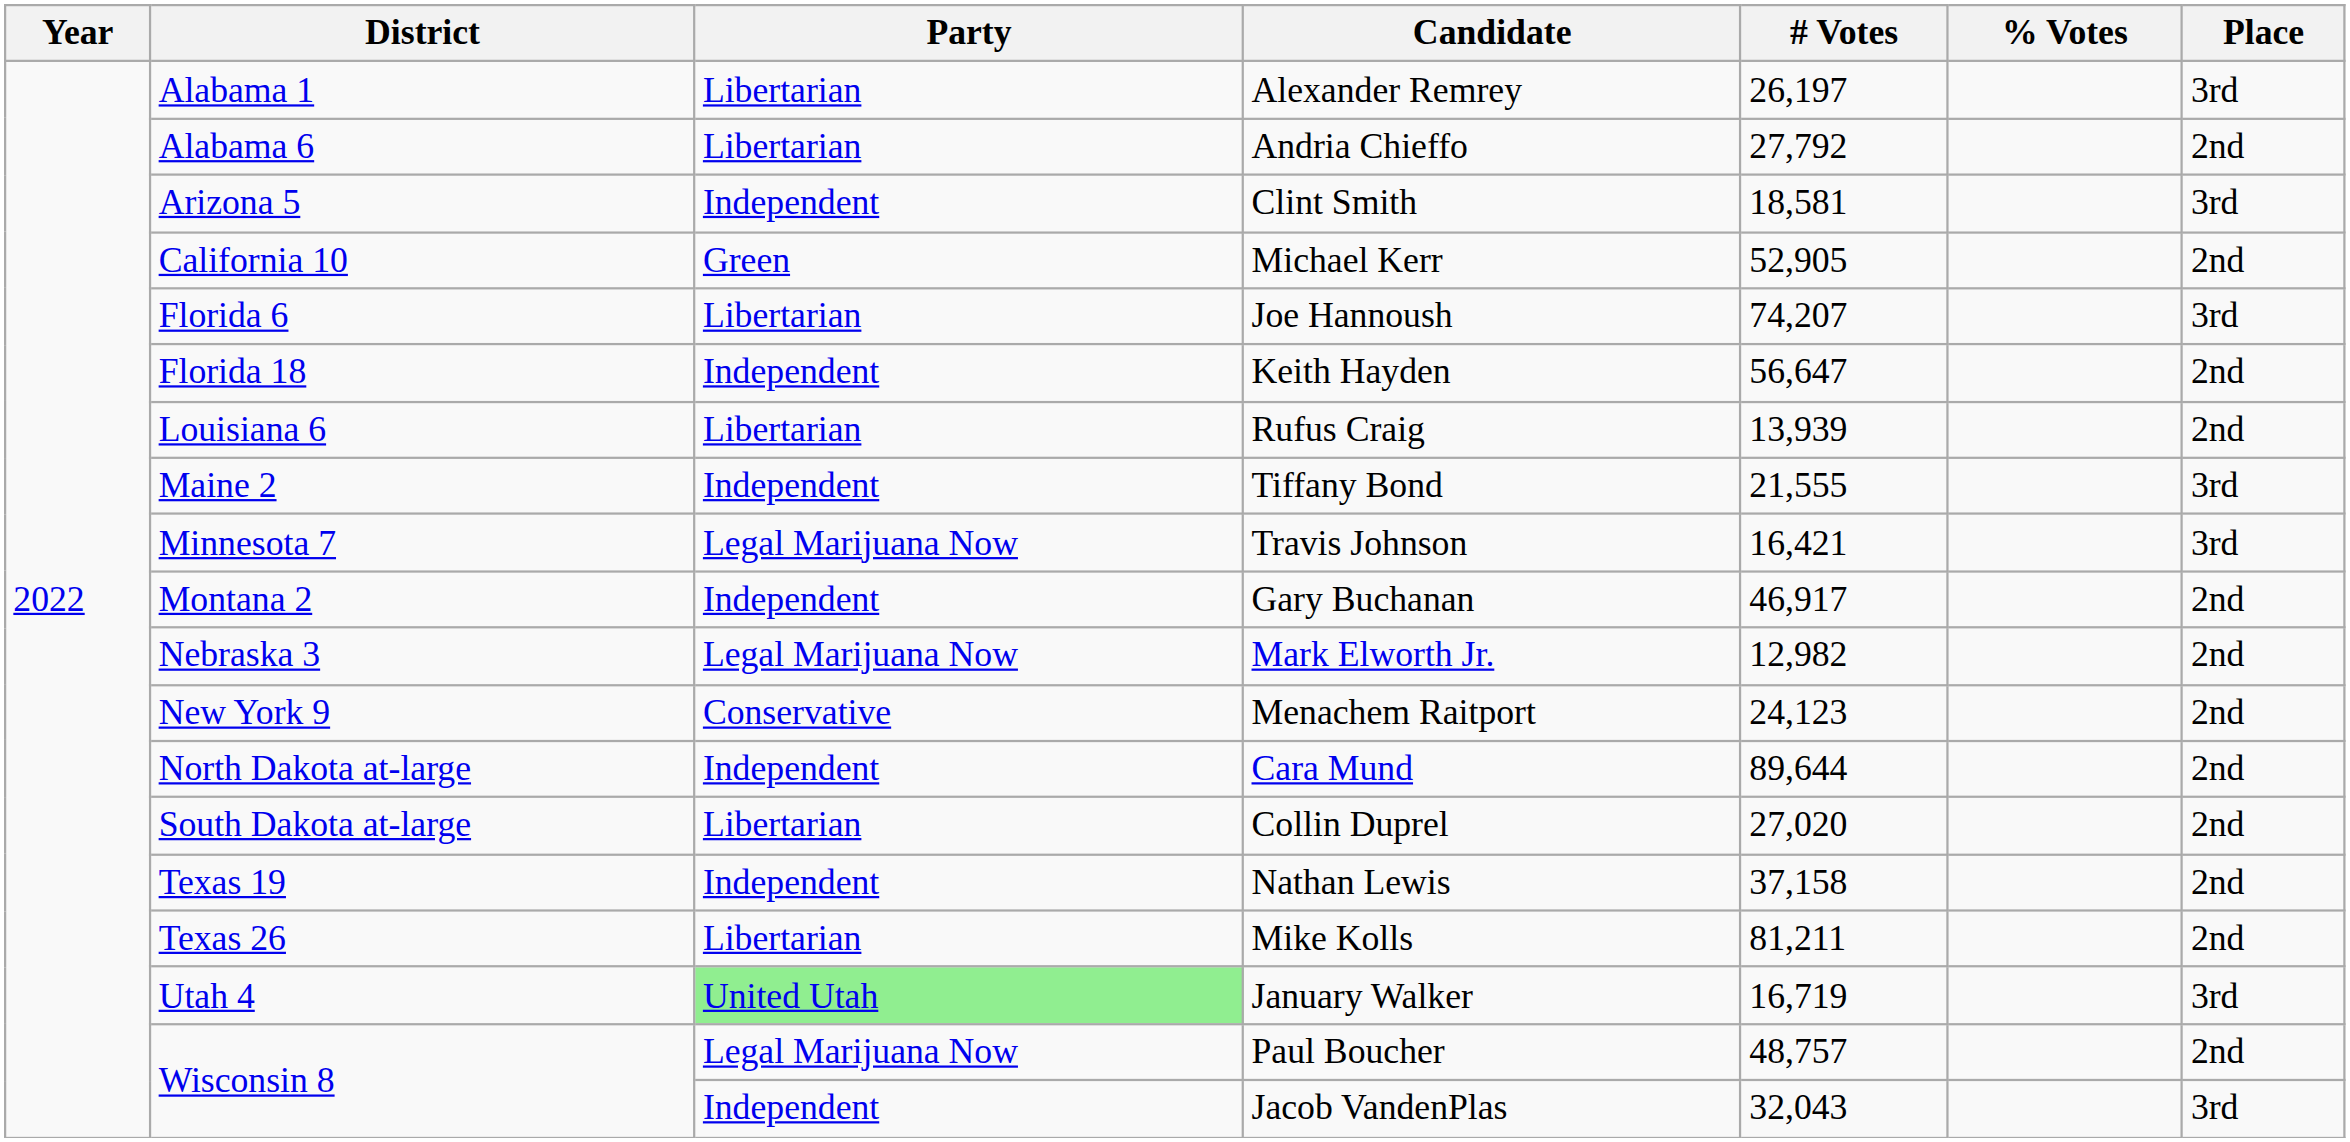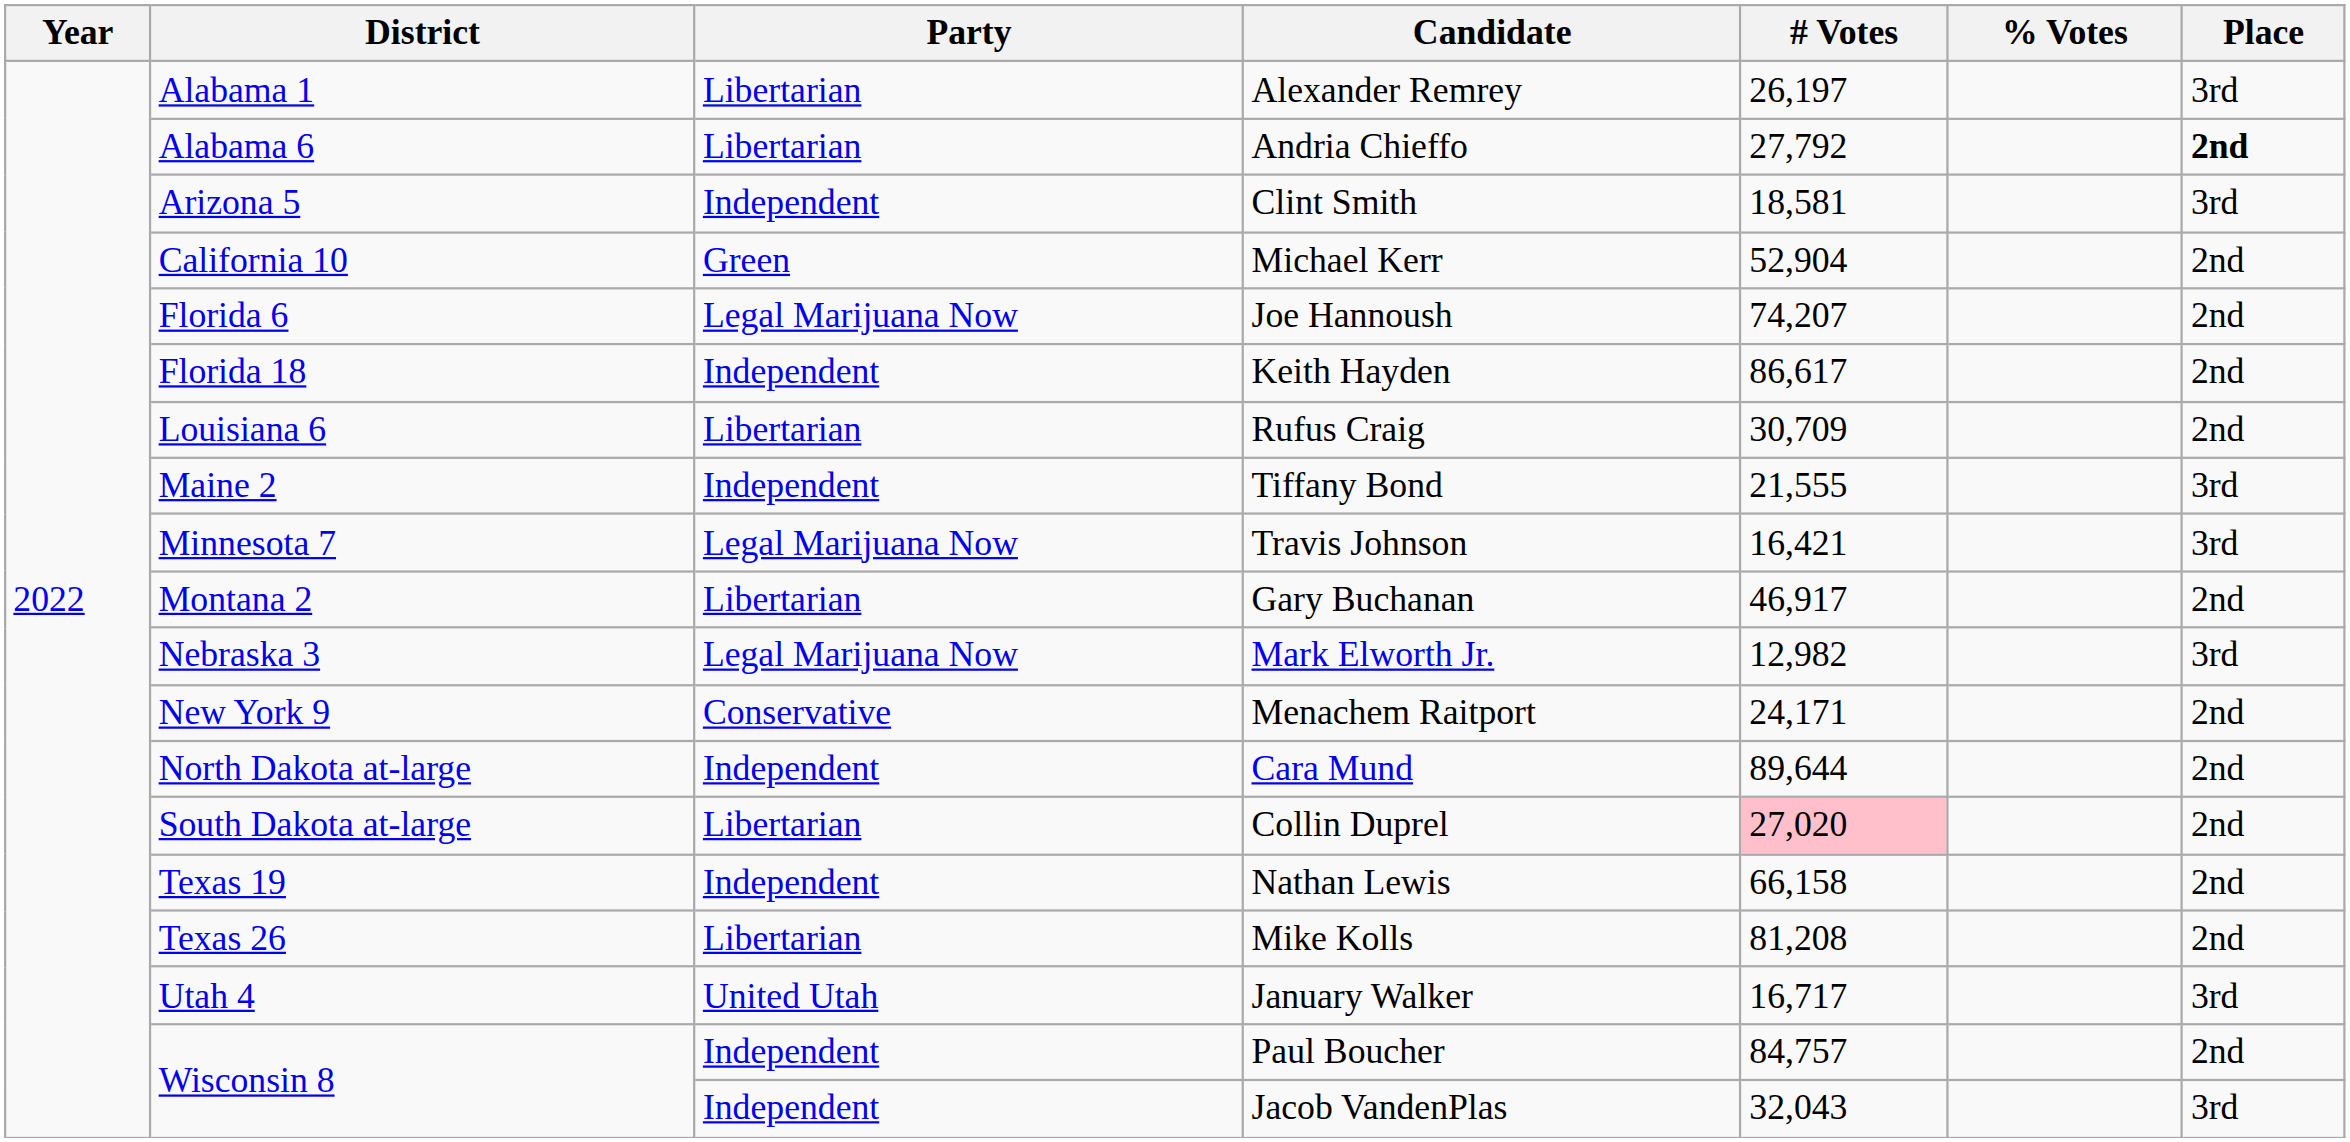 <table class="wikitable sortable collapsible collapsed sortable" style="width:1050px">
 <tr>
 <th>Year</th>
 <th>District</th>
 <th>Party</th>
 <th>Candidate</th>
 <th># Votes</th>
 <th>% Votes</th>
 <th>Place</th>
 </tr>
 <tr>
 <td rowspan=20><a href='#'>2022</a></td>
 <td><a href='#'>Alabama 1</a></td>
 <td><a href='#'>Libertarian</a></td>
 <td>Alexander Remrey</td>
 <td>26,197</td>
 <td></td>
 <td>3rd</td>
 </tr>
 <tr>
 <td><a href='#'>Alabama 6</a></td>
 <td><a href='#'>Libertarian</a></td>
 <td>Andria Chieffo</td>
 <td>27,792</td>
 <td></td>
-<td>2nd</td>
+<td><strong>2nd</strong></td>
 </tr>
 <tr>
 <td><a href='#'>Arizona 5</a></td>
 <td><a href='#'>Independent</a></td>
 <td>Clint Smith</td>
 <td>18,581</td>
 <td></td>
 <td>3rd</td>
 </tr>
 <tr>
 <td><a href='#'>California 10</a></td>
 <td><a href='#'>Green</a></td>
 <td>Michael Kerr</td>
-<td>52,905</td>
+<td>52,904</td>
 <td></td>
 <td>2nd</td>
 </tr>
 <tr>
 <td><a href='#'>Florida 6</a></td>
-<td><a href='#'>Libertarian</a></td>
+<td><a href='#'>Legal Marijuana Now</a></td>
 <td>Joe Hannoush</td>
 <td>74,207</td>
 <td></td>
-<td>3rd</td>
+<td>2nd</td>
 </tr>
 <tr>
 <td><a href='#'>Florida 18</a></td>
 <td><a href='#'>Independent</a></td>
 <td>Keith Hayden</td>
-<td>56,647</td>
+<td>86,617</td>
 <td></td>
 <td>2nd</td>
 </tr>
 <tr>
 <td><a href='#'>Louisiana 6</a></td>
 <td><a href='#'>Libertarian</a></td>
 <td>Rufus Craig</td>
-<td>13,939</td>
+<td>30,709</td>
 <td></td>
 <td>2nd</td>
 </tr>
 <tr>
 <td><a href='#'>Maine 2</a></td>
 <td><a href='#'>Independent</a></td>
 <td>Tiffany Bond</td>
 <td>21,555</td>
 <td></td>
 <td>3rd</td>
 </tr>
 <tr>
 <td><a href='#'>Minnesota 7</a></td>
 <td><a href='#'>Legal Marijuana Now</a></td>
 <td>Travis Johnson</td>
 <td>16,421</td>
 <td></td>
 <td>3rd</td>
 </tr>
 <tr>
 <td><a href='#'>Montana 2</a></td>
-<td><a href='#'>Independent</a></td>
+<td><a href='#'>Libertarian</a></td>
 <td>Gary Buchanan</td>
 <td>46,917</td>
 <td></td>
 <td>2nd</td>
 </tr>
 <tr>
 <td><a href='#'>Nebraska 3</a></td>
 <td><a href='#'>Legal Marijuana Now</a></td>
 <td><a href='#'>Mark Elworth Jr.</a></td>
 <td>12,982</td>
 <td></td>
-<td>2nd</td>
+<td>3rd</td>
 </tr>
 <tr>
 <td><a href='#'>New York 9</a></td>
 <td><a href='#'>Conservative</a></td>
 <td>Menachem Raitport</td>
-<td>24,123</td>
+<td>24,171</td>
 <td></td>
 <td>2nd</td>
 </tr>
 <tr>
 <td><a href='#'>North Dakota at-large</a></td>
 <td><a href='#'>Independent</a></td>
 <td><a href='#'>Cara Mund</a></td>
 <td>89,644</td>
 <td></td>
 <td>2nd</td>
 </tr>
 <tr>
 <td><a href='#'>South Dakota at-large</a></td>
 <td><a href='#'>Libertarian</a></td>
 <td>Collin Duprel</td>
-<td>27,020</td>
+<td style="background: pink;">27,020</td>
 <td></td>
 <td>2nd</td>
 </tr>
 <tr>
 <td><a href='#'>Texas 19</a></td>
 <td><a href='#'>Independent</a></td>
 <td>Nathan Lewis</td>
-<td>37,158</td>
+<td>66,158</td>
 <td></td>
 <td>2nd</td>
 </tr>
 <tr>
 <td><a href='#'>Texas 26</a></td>
 <td><a href='#'>Libertarian</a></td>
 <td>Mike Kolls</td>
-<td>81,211</td>
+<td>81,208</td>
 <td></td>
 <td>2nd</td>
 </tr>
 <tr>
 <td><a href='#'>Utah 4</a></td>
-<td style="background: lightgreen;"><a href='#'>United Utah</a></td>
+<td><a href='#'>United Utah</a></td>
 <td>January Walker</td>
-<td>16,719</td>
+<td>16,717</td>
 <td></td>
 <td>3rd</td>
 </tr>
 <tr>
 <td rowspan=3><a href='#'>Wisconsin 8</a></td>
-<td><a href='#'>Legal Marijuana Now</a></td>
+<td><a href='#'>Independent</a></td>
 <td>Paul Boucher</td>
-<td>48,757</td>
+<td>84,757</td>
 <td></td>
 <td>2nd</td>
 </tr>
 <tr>
 <td><a href='#'>Independent</a></td>
 <td>Jacob VandenPlas</td>
 <td>32,043</td>
 <td></td>
 <td>3rd</td>
 </tr>
 </table>
